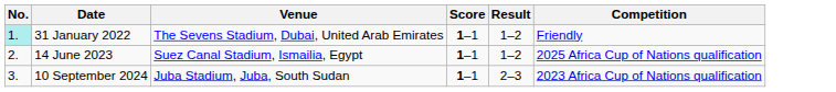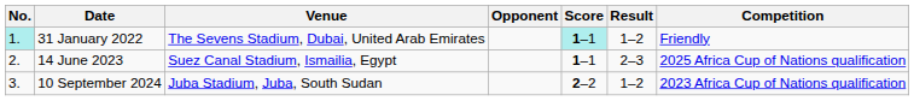 <table class="wikitable" style="font-size:100%;">
 <tr>
 <th>No.</th>
 <th>Date</th>
 <th>Venue</th>
+<th>Opponent</th>
 <th>Score</th>
 <th>Result</th>
 <th>Competition</th>
 </tr>
 <tr>
 <td style="background: paleturquoise;">1.</td>
 <td>31 January 2022</td>
 <td><a href='#'>The Sevens Stadium</a>, <a href='#'>Dubai</a>, United Arab Emirates</td>
-<td align=center><strong>1</strong>–1</td>
+<td></td>
+<td align=center style="background: paleturquoise;"><strong>1</strong>–1</td>
 <td align=center>1–2</td>
 <td><a href='#'>Friendly</a></td>
 </tr>
 <tr>
 <td>2.</td>
 <td>14 June 2023</td>
 <td><a href='#'>Suez Canal Stadium</a>, <a href='#'>Ismailia</a>, Egypt</td>
+<td></td>
 <td align=center><strong>1</strong>–1</td>
-<td align=center>1–2</td>
+<td align=center>2–3</td>
 <td><a href='#'>2025 Africa Cup of Nations qualification</a></td>
 </tr>
 <tr>
 <td>3.</td>
 <td>10 September 2024</td>
 <td><a href='#'>Juba Stadium</a>, <a href='#'>Juba</a>, South Sudan</td>
-<td align=center><strong>1</strong>–1</td>
-<td align=center>2–3</td>
+<td></td>
+<td align=center><strong>2</strong>–2</td>
+<td align=center>1–2</td>
 <td><a href='#'>2023 Africa Cup of Nations qualification</a></td>
 </tr>
 </table>
